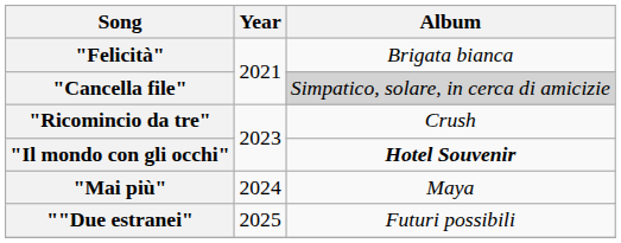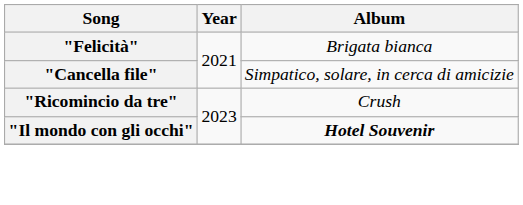 <table class="wikitable plainrowheaders" style="text-align:center;">
 <tr>
 <th scope="col">Song</th>
 <th scope="col">Year</th>
 <th scope="col">Album</th>
 </tr>
 <tr>
 <th scope="row">"Felicità"<br></th>
 <td rowspan="2">2021</td>
 <td><em>Brigata bianca</em></td>
 </tr>
 <tr>
 <th scope="row">"Cancella file"<br></th>
-<td style="background: lightgrey;"><em>Simpatico, solare, in cerca di amicizie</em></td>
+<td><em>Simpatico, solare, in cerca di amicizie</em></td>
 </tr>
 <tr>
 <th scope="row">"Ricomincio da tre"<br></th>
 <td rowspan="2">2023</td>
 <td><em>Crush</em></td>
 </tr>
 <tr>
 <th scope="row">"Il mondo con gli occhi"<br></th>
 <td><strong><em>Hotel Souvenir</em></strong></td>
 </tr>
 <tr>
-<th scope="row">"Mai più"<br></th>
-<td>2024</td>
-<td><em>Maya</em></td>
-</tr>
-<tr>
-<th scope="row">""Due estranei"<br></th>
-<td>2025</td>
-<td><em>Futuri possibili</em></td>
-</tr>
-<tr>
 </tr>
 </table>
